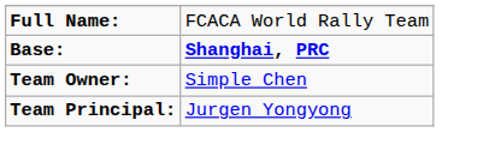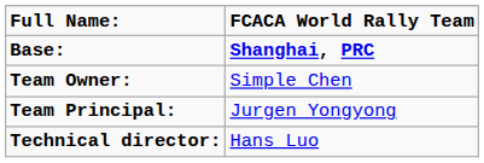 <table class="wikitable">
 <tr>
 </tr>
 <tr>
 <td><strong>Full Name:</strong></td>
-<td>FCACA World Rally Team</td>
+<td><strong>FCACA World Rally Team</strong></td>
 </tr>
 <tr>
 <td><strong>Base:</strong></td>
 <td><strong><a href='#'>Shanghai</a>, <a href='#'>PRC</a></strong></td>
 </tr>
 <tr>
 <td><strong>Team Owner:</strong></td>
 <td><a href='#'>Simple Chen</a></td>
 </tr>
 <tr>
 <td><strong>Team Principal:</strong></td>
 <td><a href='#'>Jurgen Yongyong</a></td>
 </tr>
+<tr>
+<td><strong>Technical director:</strong></td>
+<td><a href='#'>Hans Luo</a></td>
+</tr>
 </table>
